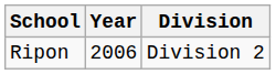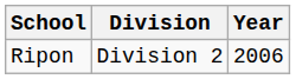 <table class="wikitable">
 <tr>
 <th>School</th>
+<th>Division</th>
 <th>Year</th>
-<th>Division</th>
 </tr>
 <tr>
 <td>Ripon</td>
+<td>Division 2</td>
 <td>2006</td>
-<td>Division 2</td>
 </tr>
 </table>
